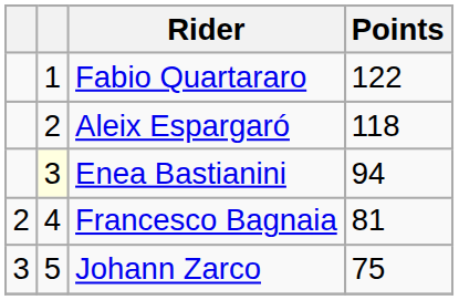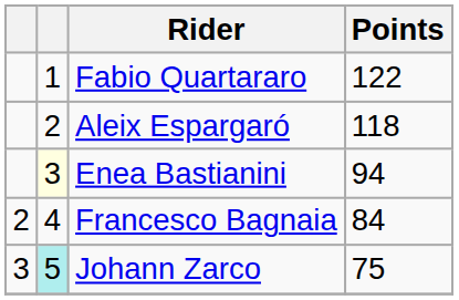 <table class="wikitable" style="font-size: 85%;">
 <tr>
 <th></th>
 <th></th>
 <th>Rider</th>
 <th>Points</th>
 </tr>
 <tr>
 <td></td>
 <td align=center>1</td>
 <td> <a href='#'>Fabio Quartararo</a></td>
 <td align=left>122</td>
 </tr>
 <tr>
 <td></td>
 <td align=center>2</td>
 <td> <a href='#'>Aleix Espargaró</a></td>
 <td align=left>118</td>
 </tr>
 <tr>
 <td></td>
 <td align=center style="background: lightyellow;">3</td>
 <td> <a href='#'>Enea Bastianini</a></td>
 <td align=left>94</td>
 </tr>
 <tr>
 <td> 2</td>
 <td align=center>4</td>
 <td> <a href='#'>Francesco Bagnaia</a></td>
-<td align=left>81</td>
+<td align=left>84</td>
 </tr>
 <tr>
 <td> 3</td>
-<td align=center>5</td>
+<td align=center style="background: paleturquoise;">5</td>
 <td> <a href='#'>Johann Zarco</a></td>
 <td align=left>75</td>
 </tr>
 <tr>
 </tr>
 </table>
